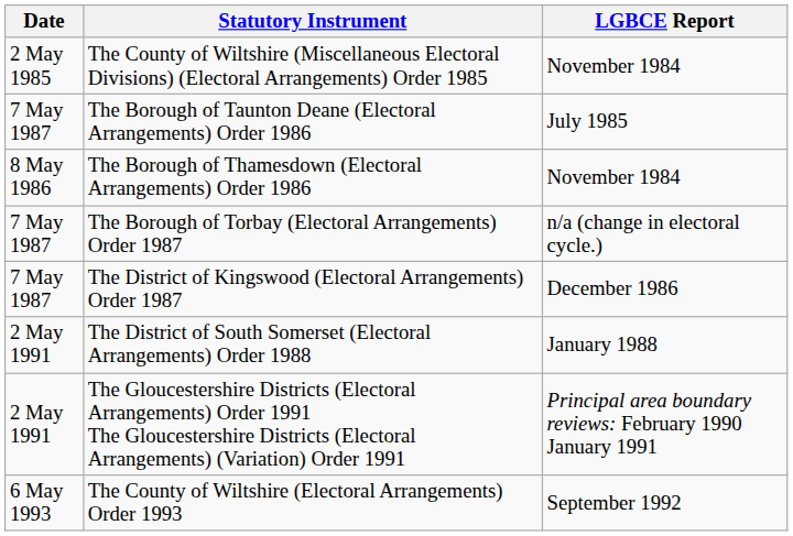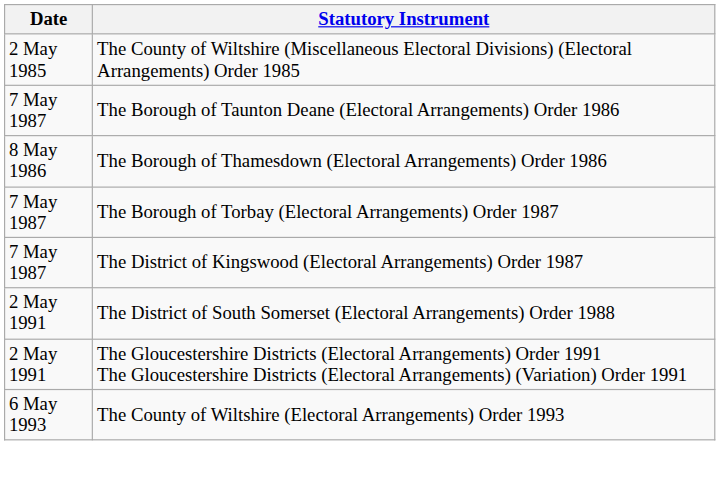 <table class="wikitable sortable">
 <tr>
 <th>Date</th>
 <th><a href='#'>Statutory Instrument</a></th>
-<th><a href='#'>LGBCE</a> Report</th>
 </tr>
 <tr>
 <td>2 May 1985</td>
 <td>The County of Wiltshire (Miscellaneous Electoral Divisions) (Electoral Arrangements) Order 1985</td>
-<td> November 1984</td>
 </tr>
 <tr>
 <td>7 May 1987</td>
 <td>The Borough of Taunton Deane (Electoral Arrangements) Order 1986</td>
-<td> July 1985</td>
 </tr>
 <tr>
 <td>8 May 1986</td>
 <td>The Borough of Thamesdown (Electoral Arrangements) Order 1986</td>
-<td> November 1984</td>
 </tr>
 <tr>
 <td>7 May 1987</td>
 <td>The Borough of Torbay (Electoral Arrangements) Order 1987</td>
-<td>n/a (change in electoral cycle.)</td>
 </tr>
 <tr>
 <td>7 May 1987</td>
 <td>The District of Kingswood (Electoral Arrangements) Order 1987</td>
-<td> December 1986</td>
 </tr>
 <tr>
 <td>2 May 1991</td>
 <td>The District of South Somerset (Electoral Arrangements) Order 1988</td>
-<td> January 1988</td>
 </tr>
 <tr>
 <td>2 May 1991</td>
 <td>The Gloucestershire Districts (Electoral Arrangements) Order 1991<br>The Gloucestershire Districts (Electoral Arrangements) (Variation) Order 1991</td>
-<td><em>Principal area boundary reviews:</em>  February 1990<br> January 1991</td>
 </tr>
 <tr>
 <td>6 May 1993</td>
 <td>The County of Wiltshire (Electoral Arrangements) Order 1993</td>
-<td> September 1992</td>
 </tr>
 </table>
